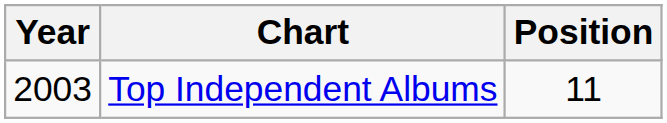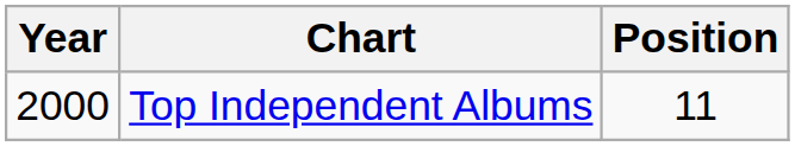 <table class="wikitable">
 <tr>
 <th>Year</th>
 <th>Chart</th>
 <th>Position</th>
 </tr>
 <tr>
-<td>2003</td>
+<td>2000</td>
 <td><a href='#'>Top Independent Albums</a></td>
 <td align="center">11</td>
 </tr>
 </table>
